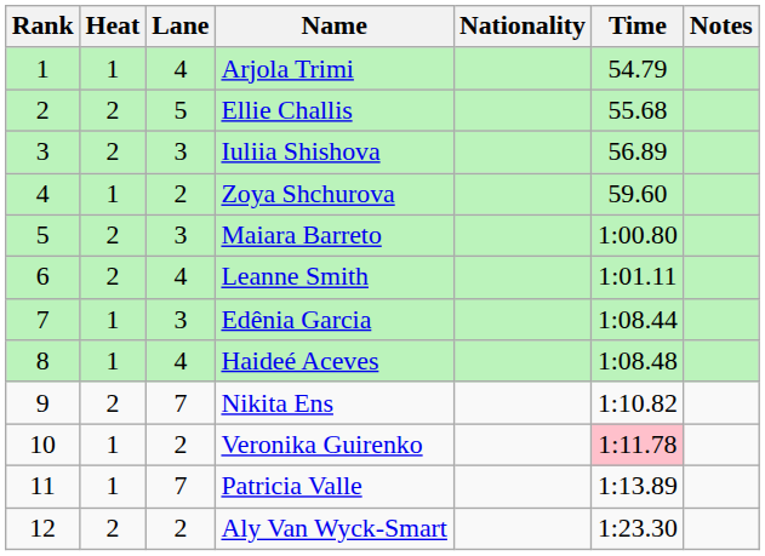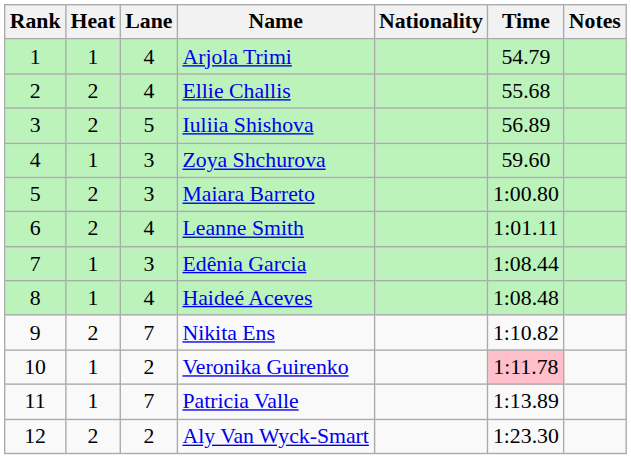 <table class="wikitable sortable" style="text-align:center">
 <tr>
 <th>Rank</th>
 <th>Heat</th>
 <th>Lane</th>
 <th>Name</th>
 <th>Nationality</th>
 <th>Time</th>
 <th>Notes</th>
 </tr>
 <tr bgcolor=bbf3bb>
 <td>1</td>
 <td>1</td>
 <td>4</td>
 <td align=left><a href='#'>Arjola Trimi</a></td>
 <td align=left></td>
 <td>54.79</td>
 <td></td>
 </tr>
 <tr bgcolor=bbf3bb>
 <td>2</td>
 <td>2</td>
-<td>5</td>
+<td>4</td>
 <td align=left><a href='#'>Ellie Challis</a></td>
 <td align=left></td>
 <td>55.68</td>
 <td></td>
 </tr>
 <tr bgcolor=bbf3bb>
 <td>3</td>
 <td>2</td>
-<td>3</td>
+<td>5</td>
 <td align=left><a href='#'>Iuliia Shishova</a></td>
 <td align=left></td>
 <td>56.89</td>
 <td></td>
 </tr>
 <tr bgcolor=bbf3bb>
 <td>4</td>
 <td>1</td>
-<td>2</td>
+<td>3</td>
 <td align=left><a href='#'>Zoya Shchurova</a></td>
 <td align=left></td>
 <td>59.60</td>
 <td></td>
 </tr>
 <tr bgcolor=bbf3bb>
 <td>5</td>
 <td>2</td>
 <td>3</td>
 <td align=left><a href='#'>Maiara Barreto</a></td>
 <td align=left></td>
 <td>1:00.80</td>
 <td></td>
 </tr>
 <tr bgcolor=bbf3bb>
 <td>6</td>
 <td>2</td>
 <td>4</td>
 <td align=left><a href='#'>Leanne Smith</a></td>
 <td align=left></td>
 <td>1:01.11</td>
 <td></td>
 </tr>
 <tr bgcolor=bbf3bb>
 <td>7</td>
 <td>1</td>
 <td>3</td>
 <td align=left><a href='#'>Edênia Garcia</a></td>
 <td align=left></td>
 <td>1:08.44</td>
 <td></td>
 </tr>
 <tr bgcolor=bbf3bb>
 <td>8</td>
 <td>1</td>
 <td>4</td>
 <td align=left><a href='#'>Haideé Aceves</a></td>
 <td align=left></td>
 <td>1:08.48</td>
 <td></td>
 </tr>
 <tr>
 <td>9</td>
 <td>2</td>
 <td>7</td>
 <td align=left><a href='#'>Nikita Ens</a></td>
 <td align=left></td>
 <td>1:10.82</td>
 <td></td>
 </tr>
 <tr>
 <td>10</td>
 <td>1</td>
 <td>2</td>
 <td align=left><a href='#'>Veronika Guirenko</a></td>
 <td align=left></td>
 <td style="background: pink;">1:11.78</td>
 <td></td>
 </tr>
 <tr>
 <td>11</td>
 <td>1</td>
 <td>7</td>
 <td align=left><a href='#'>Patricia Valle</a></td>
 <td align=left></td>
 <td>1:13.89</td>
 <td></td>
 </tr>
 <tr>
 <td>12</td>
 <td>2</td>
 <td>2</td>
 <td align=left><a href='#'>Aly Van Wyck-Smart</a></td>
 <td align=left></td>
 <td>1:23.30</td>
 <td></td>
 </tr>
 </table>
